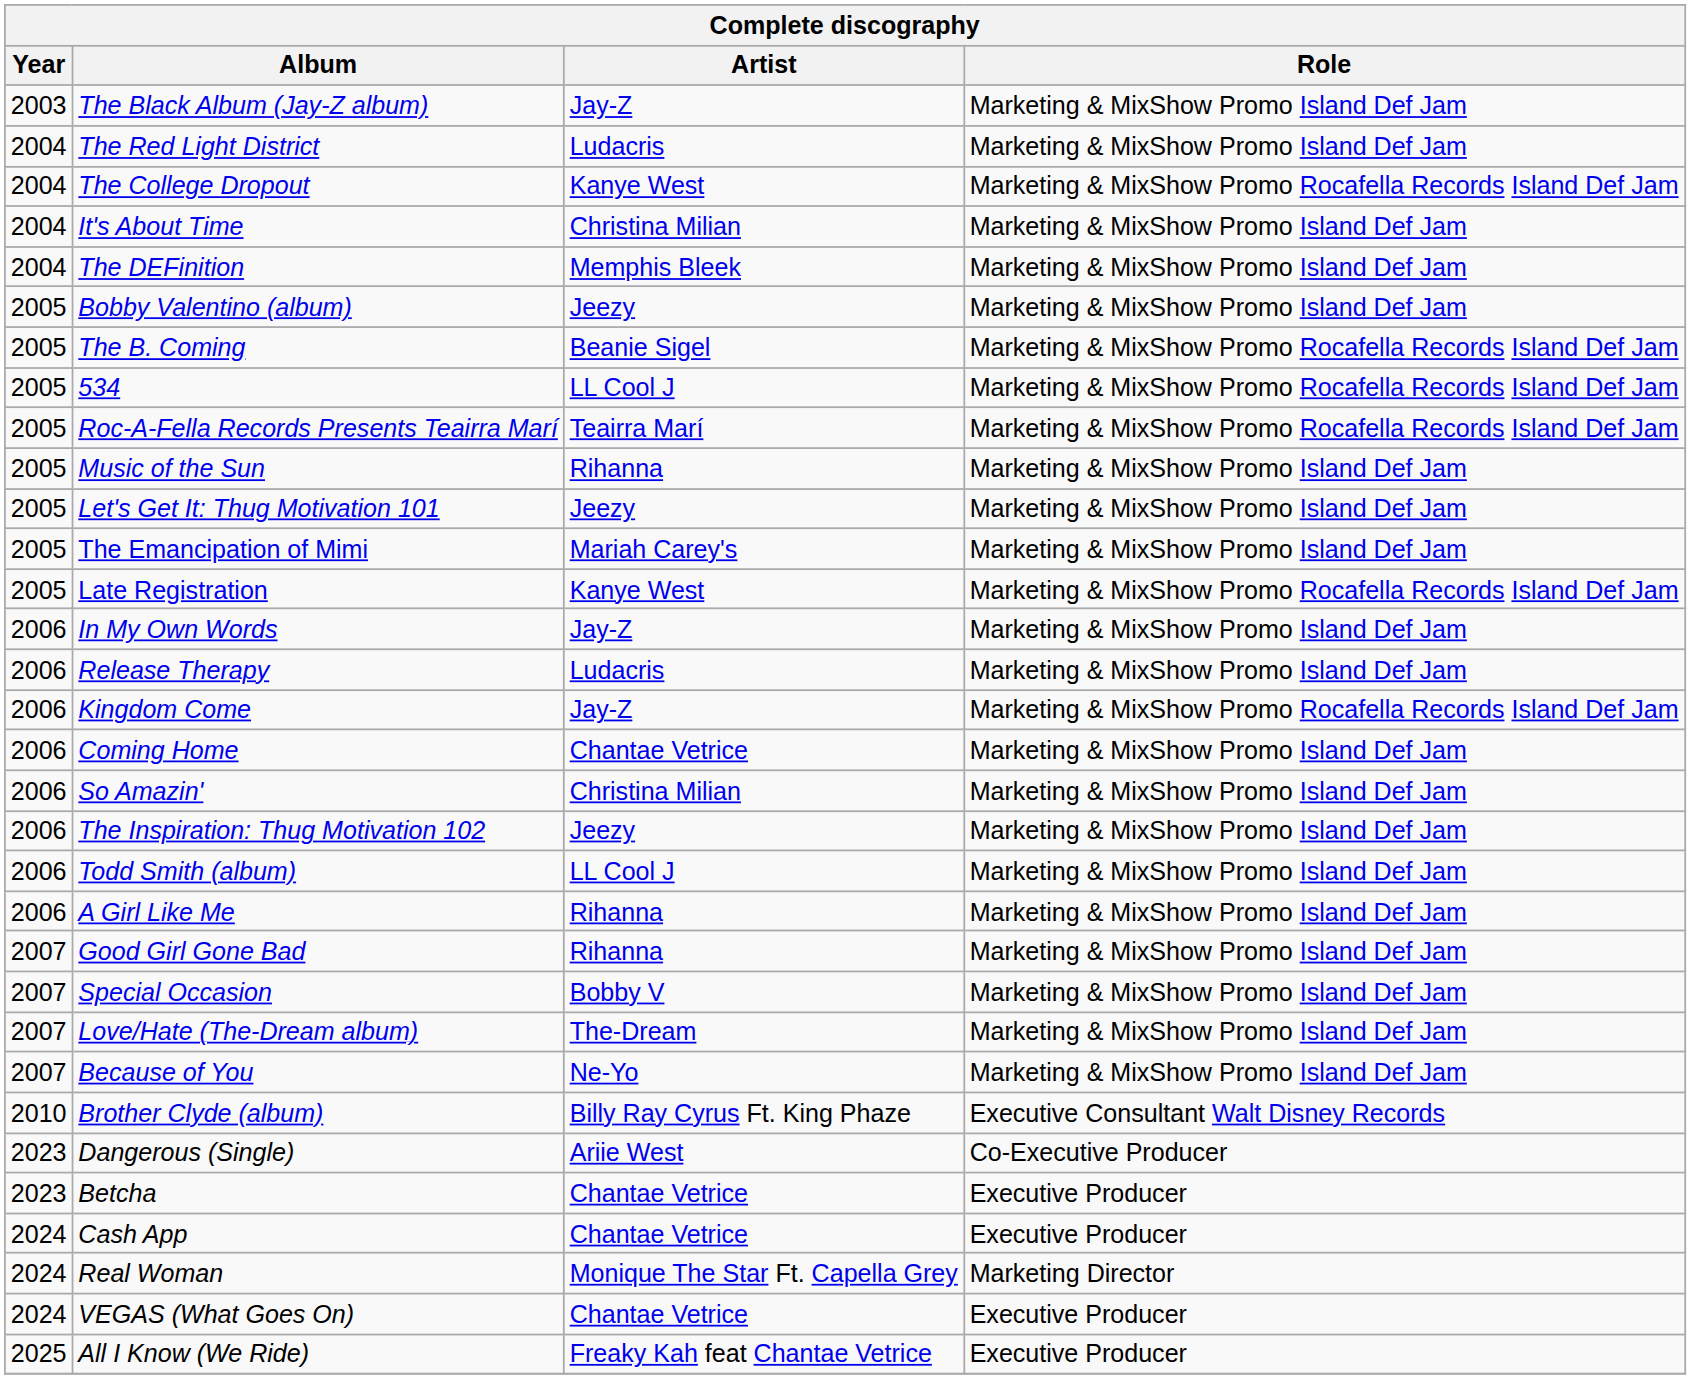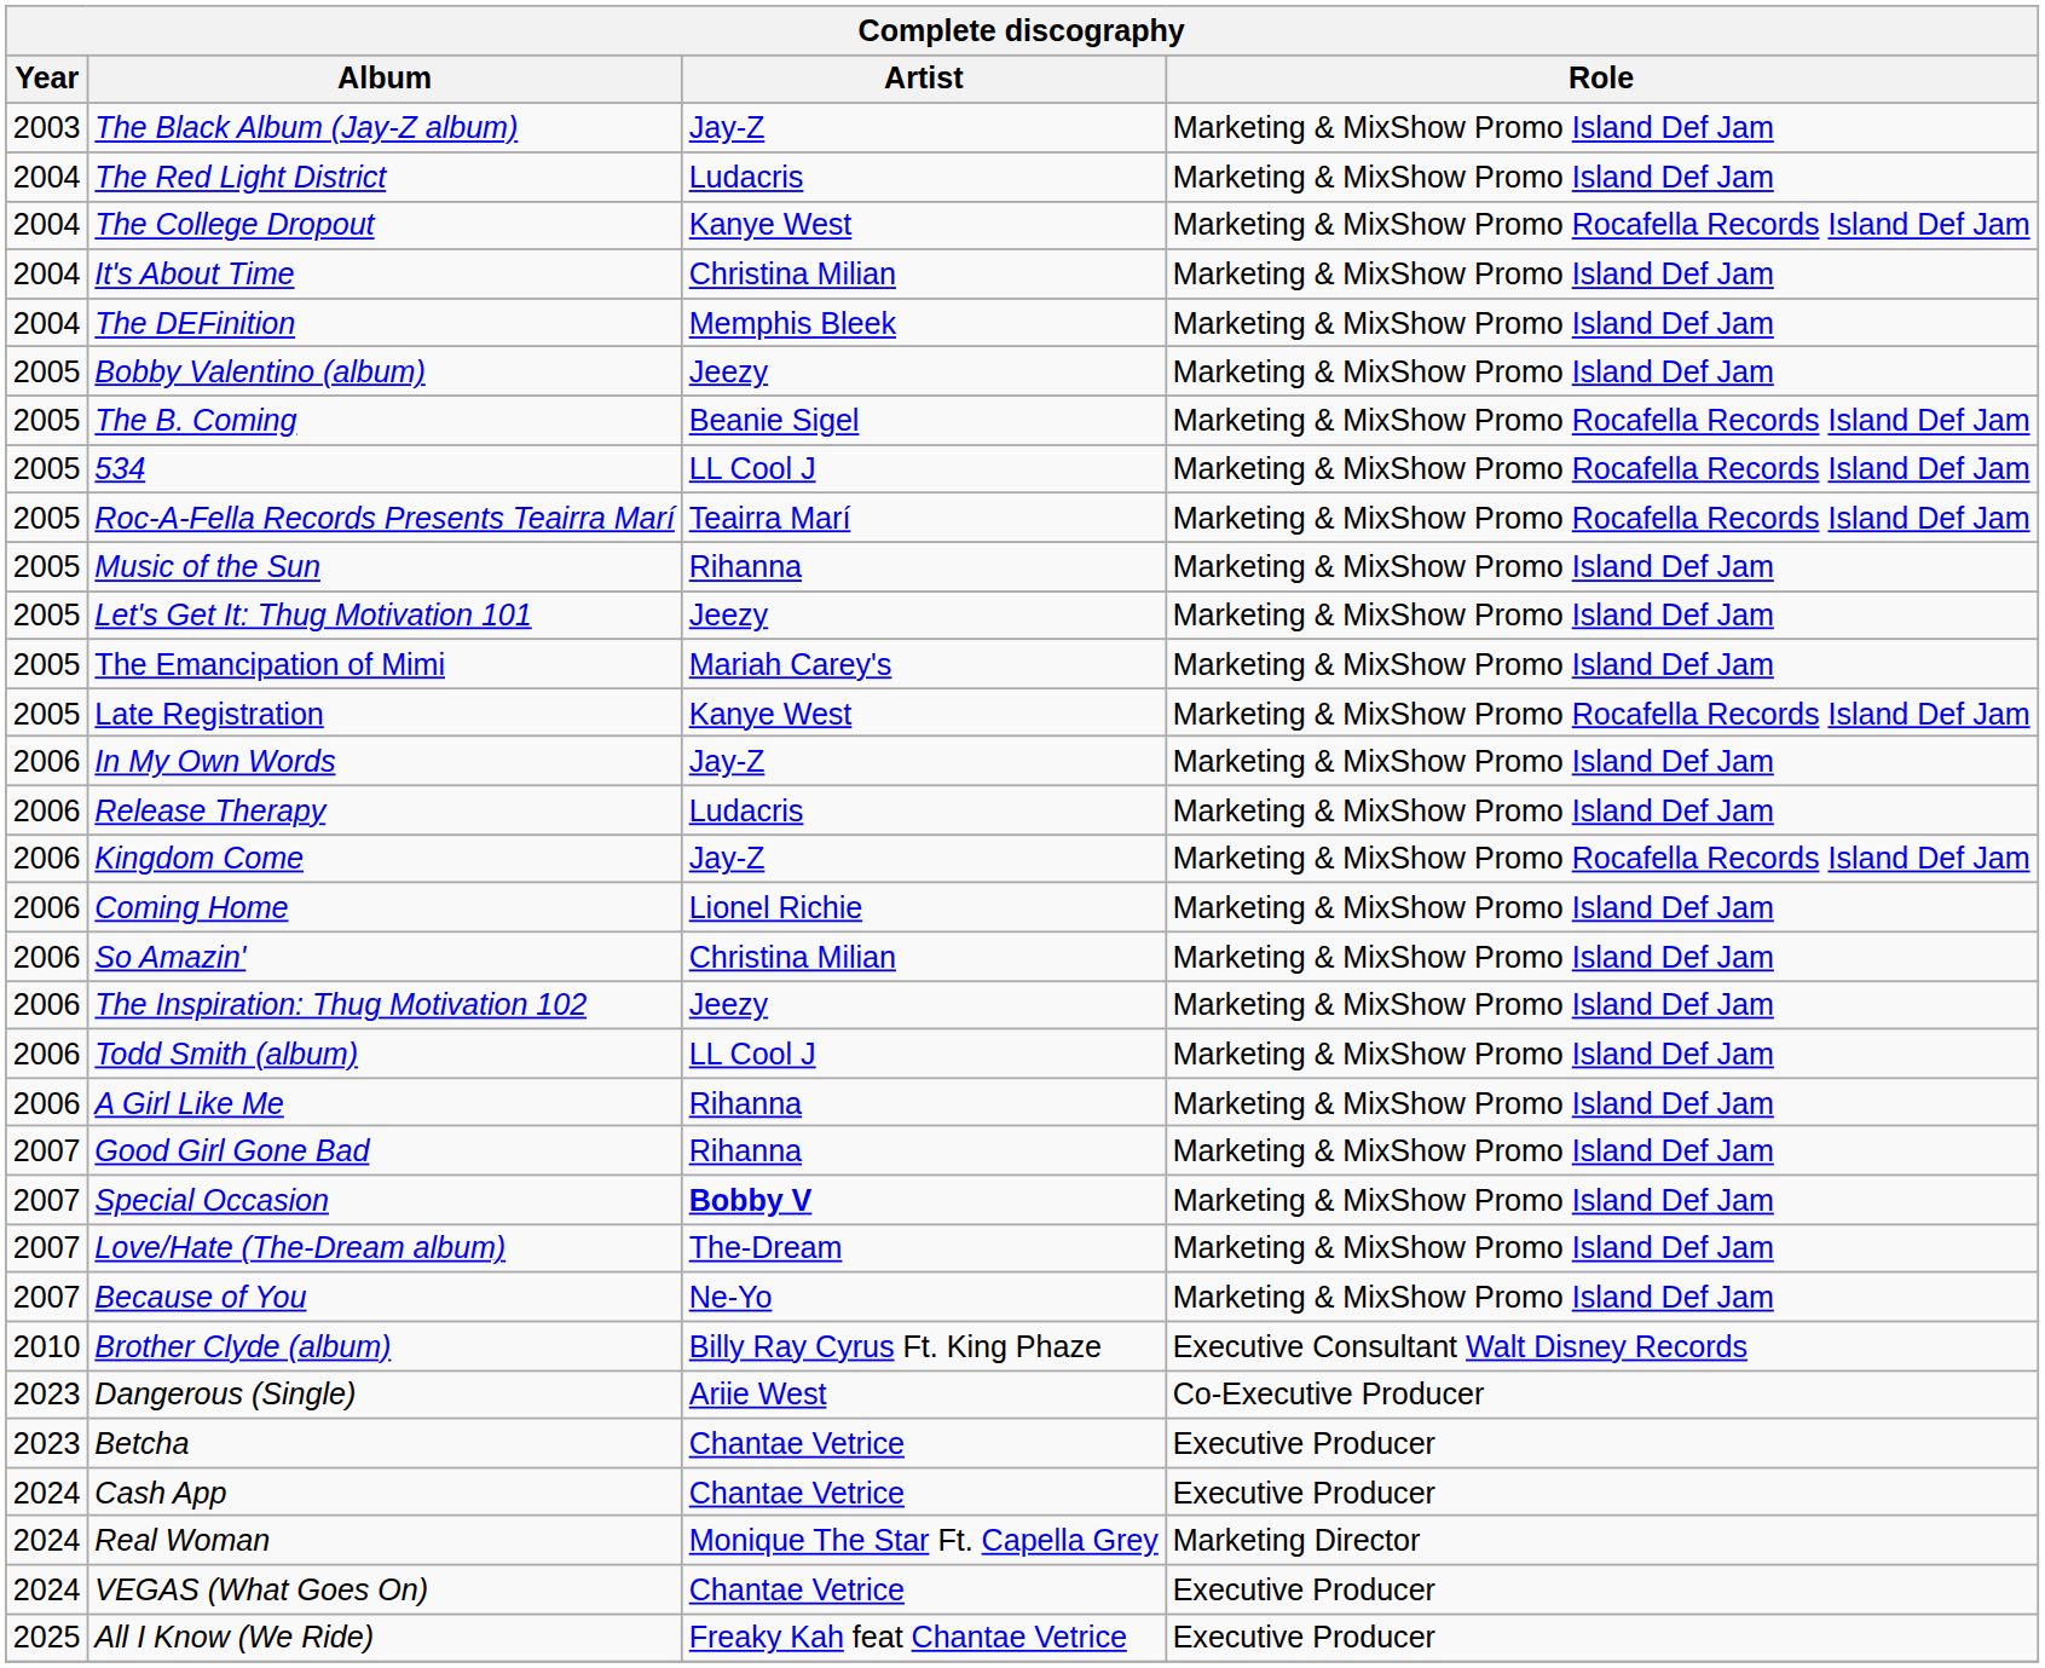 <table class="wikitable" style="font-size:88%; min-width:37em">
 <tr>
 <th colspan=4>Complete discography</th>
 </tr>
 <tr>
 <th>Year</th>
 <th>Album</th>
 <th>Artist</th>
 <th>Role</th>
 </tr>
 <tr>
 <td>2003</td>
 <td><em><a href='#'>The Black Album (Jay-Z album)</a></em></td>
 <td><a href='#'>Jay-Z</a></td>
 <td>Marketing & MixShow Promo <a href='#'>Island Def Jam</a></td>
 </tr>
 <tr>
 <td>2004</td>
 <td><em><a href='#'>The Red Light District</a></em></td>
 <td><a href='#'>Ludacris</a></td>
 <td>Marketing & MixShow Promo <a href='#'>Island Def Jam</a></td>
 </tr>
 <tr>
 <td>2004</td>
 <td><em><a href='#'>The College Dropout</a></em></td>
 <td><a href='#'>Kanye West</a></td>
 <td>Marketing & MixShow Promo <a href='#'>Rocafella Records</a> <a href='#'>Island Def Jam</a></td>
 </tr>
 <tr>
 <td>2004</td>
 <td><em><a href='#'>It's About Time</a></em></td>
 <td><a href='#'>Christina Milian</a></td>
 <td>Marketing & MixShow Promo <a href='#'>Island Def Jam</a></td>
 </tr>
 <tr>
 <td>2004</td>
 <td><em><a href='#'>The DEFinition</a></em></td>
 <td><a href='#'>Memphis Bleek</a></td>
 <td>Marketing & MixShow Promo <a href='#'>Island Def Jam</a></td>
 </tr>
 <tr>
 <td>2005</td>
 <td><em><a href='#'>Bobby Valentino (album)</a></em></td>
 <td><a href='#'>Jeezy</a></td>
 <td>Marketing & MixShow Promo <a href='#'>Island Def Jam</a></td>
 </tr>
 <tr>
 <td>2005</td>
 <td><em><a href='#'>The B. Coming</a></em></td>
 <td><a href='#'>Beanie Sigel</a></td>
 <td>Marketing & MixShow Promo <a href='#'>Rocafella Records</a> <a href='#'>Island Def Jam</a></td>
 </tr>
 <tr>
 <td>2005</td>
 <td><em><a href='#'>534</a></em></td>
 <td><a href='#'>LL Cool J</a></td>
 <td>Marketing & MixShow Promo <a href='#'>Rocafella Records</a> <a href='#'>Island Def Jam</a></td>
 </tr>
 <tr>
 <td>2005</td>
 <td><em><a href='#'>Roc-A-Fella Records Presents Teairra Marí</a></em></td>
 <td><a href='#'>Teairra Marí</a></td>
 <td>Marketing & MixShow Promo <a href='#'>Rocafella Records</a> <a href='#'>Island Def Jam</a></td>
 </tr>
 <tr>
 <td>2005</td>
 <td><em><a href='#'>Music of the Sun</a></em></td>
 <td><a href='#'>Rihanna</a></td>
 <td>Marketing & MixShow Promo <a href='#'>Island Def Jam</a></td>
 </tr>
 <tr>
 <td>2005</td>
 <td><em><a href='#'>Let's Get It: Thug Motivation 101</a></em></td>
 <td><a href='#'>Jeezy</a></td>
 <td>Marketing & MixShow Promo <a href='#'>Island Def Jam</a></td>
 </tr>
 <tr>
 <td>2005</td>
 <td><a href='#'>The Emancipation of Mimi</a></td>
 <td><a href='#'>Mariah Carey's</a></td>
 <td>Marketing & MixShow Promo <a href='#'>Island Def Jam</a></td>
 </tr>
 <tr>
 <td>2005</td>
 <td><a href='#'>Late Registration</a></td>
 <td><a href='#'>Kanye West</a></td>
 <td>Marketing & MixShow Promo <a href='#'>Rocafella Records</a> <a href='#'>Island Def Jam</a></td>
 </tr>
 <tr>
 <td>2006</td>
 <td><em><a href='#'>In My Own Words</a></em></td>
 <td><a href='#'>Jay-Z</a></td>
 <td>Marketing & MixShow Promo <a href='#'>Island Def Jam</a></td>
 </tr>
 <tr>
 <td>2006</td>
 <td><em><a href='#'>Release Therapy</a></em></td>
 <td><a href='#'>Ludacris</a></td>
 <td>Marketing & MixShow Promo <a href='#'>Island Def Jam</a></td>
 </tr>
 <tr>
 <td>2006</td>
 <td><em><a href='#'>Kingdom Come</a></em></td>
 <td><a href='#'>Jay-Z</a></td>
 <td>Marketing & MixShow Promo <a href='#'>Rocafella Records</a> <a href='#'>Island Def Jam</a></td>
 </tr>
 <tr>
 <td>2006</td>
 <td><em><a href='#'>Coming Home</a></em></td>
-<td><a href='#'>Chantae Vetrice</a></td>
+<td><a href='#'>Lionel Richie</a></td>
 <td>Marketing & MixShow Promo <a href='#'>Island Def Jam</a></td>
 </tr>
 <tr>
 <td>2006</td>
 <td><em><a href='#'>So Amazin'</a></em></td>
 <td><a href='#'>Christina Milian</a></td>
 <td>Marketing & MixShow Promo <a href='#'>Island Def Jam</a></td>
 </tr>
 <tr>
 <td>2006</td>
 <td><em><a href='#'>The Inspiration: Thug Motivation 102</a></em></td>
 <td><a href='#'>Jeezy</a></td>
 <td>Marketing & MixShow Promo <a href='#'>Island Def Jam</a></td>
 </tr>
 <tr>
 <td>2006</td>
 <td><em><a href='#'>Todd Smith (album)</a></em></td>
 <td><a href='#'>LL Cool J</a></td>
 <td>Marketing & MixShow Promo <a href='#'>Island Def Jam</a></td>
 </tr>
 <tr>
 <td>2006</td>
 <td><em><a href='#'>A Girl Like Me</a></em></td>
 <td><a href='#'>Rihanna</a></td>
 <td>Marketing & MixShow Promo <a href='#'>Island Def Jam</a></td>
 </tr>
 <tr>
 <td>2007</td>
 <td><em><a href='#'>Good Girl Gone Bad</a></em></td>
 <td><a href='#'>Rihanna</a></td>
 <td>Marketing & MixShow Promo <a href='#'>Island Def Jam</a></td>
 </tr>
 <tr>
 <td>2007</td>
 <td><em><a href='#'>Special Occasion</a></em></td>
-<td><a href='#'>Bobby V</a></td>
+<td><strong><a href='#'>Bobby V</a></strong></td>
 <td>Marketing & MixShow Promo <a href='#'>Island Def Jam</a></td>
 </tr>
 <tr>
 <td>2007</td>
 <td><em><a href='#'>Love/Hate (The-Dream album)</a></em></td>
 <td><a href='#'>The-Dream</a></td>
 <td>Marketing & MixShow Promo <a href='#'>Island Def Jam</a></td>
 </tr>
 <tr>
 <td>2007</td>
 <td><em><a href='#'>Because of You</a></em></td>
 <td><a href='#'>Ne-Yo</a></td>
 <td>Marketing & MixShow Promo <a href='#'>Island Def Jam</a></td>
 </tr>
 <tr>
 <td>2010</td>
 <td><em><a href='#'>Brother Clyde (album)</a></em></td>
 <td><a href='#'>Billy Ray Cyrus</a> Ft. King Phaze</td>
 <td>Executive Consultant <a href='#'>Walt Disney Records</a></td>
 </tr>
 <tr>
 <td>2023</td>
 <td><em>Dangerous (Single)</em></td>
 <td><a href='#'>Ariie West</a></td>
 <td>Co-Executive Producer </td>
 </tr>
 <tr>
 <td>2023</td>
 <td><em>Betcha</em></td>
 <td><a href='#'>Chantae Vetrice</a></td>
 <td>Executive Producer </td>
 </tr>
 <tr>
 <td>2024</td>
 <td><em>Cash App</em></td>
 <td><a href='#'>Chantae Vetrice</a></td>
 <td>Executive Producer </td>
 </tr>
 <tr>
 <td>2024</td>
 <td><em>Real Woman</em></td>
 <td><a href='#'>Monique The Star</a> Ft. <a href='#'>Capella Grey</a></td>
 <td>Marketing Director </td>
 </tr>
 <tr>
 <td>2024</td>
 <td><em>VEGAS (What Goes On)</em></td>
 <td><a href='#'>Chantae Vetrice</a></td>
 <td>Executive Producer  </td>
 </tr>
 <tr>
 <td>2025</td>
 <td><em>All I Know (We Ride)</em></td>
 <td><a href='#'> Freaky Kah</a> feat <a href='#'>Chantae Vetrice</a></td>
 <td>Executive Producer </td>
 </tr>
 <tr>
 </tr>
 </table>
